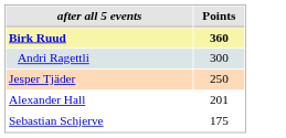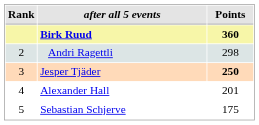 <table cellspacing="1" cellpadding="3" style="border:1px solid #AAAAAA;font-size:86%">
 <tr style="background-color: #E4E4E4;">
+<th style="border-bottom:1px solid #AAAAAA; width: 10px;">Rank</th>
 <th style="border-bottom:1px solid #AAAAAA; width: 200px;"><em>after all 5 events</em></th>
 <th style="border-bottom:1px solid #AAAAAA; width: 50px;">Points</th>
 </tr>
 <tr style="background:#f7f6a8;">
+<td align=center></td>
 <td> <strong><a href='#'>Birk Ruud</a></strong></td>
 <td align=center><strong>360</strong></td>
 </tr>
 <tr style="background:#dce5e5;">
+<td align=center>2</td>
 <td>   <a href='#'>Andri Ragettli</a></td>
-<td align=center>300</td>
+<td align=center>298</td>
 </tr>
 <tr style="background:#ffdab9;">
+<td align=center>3</td>
 <td> <a href='#'>Jesper Tjäder</a></td>
-<td align=center>250</td>
+<td align=center><strong>250</strong></td>
 </tr>
 <tr>
+<td align=center>4</td>
 <td> <a href='#'>Alexander Hall</a></td>
 <td align=center>201</td>
 </tr>
 <tr>
+<td align=center>5</td>
 <td> <a href='#'>Sebastian Schjerve</a></td>
 <td align=center>175</td>
 </tr>
 </table>
